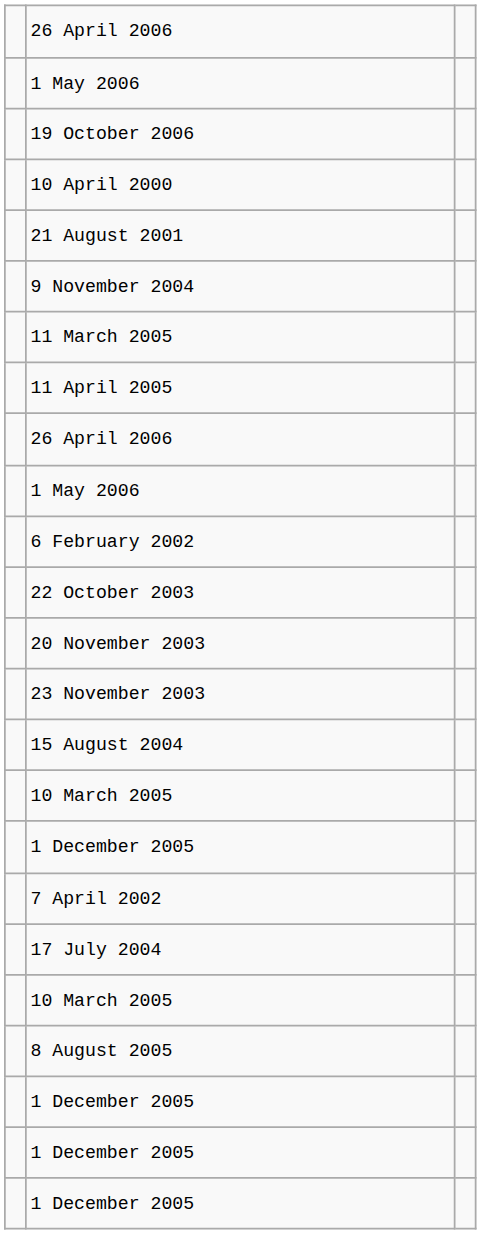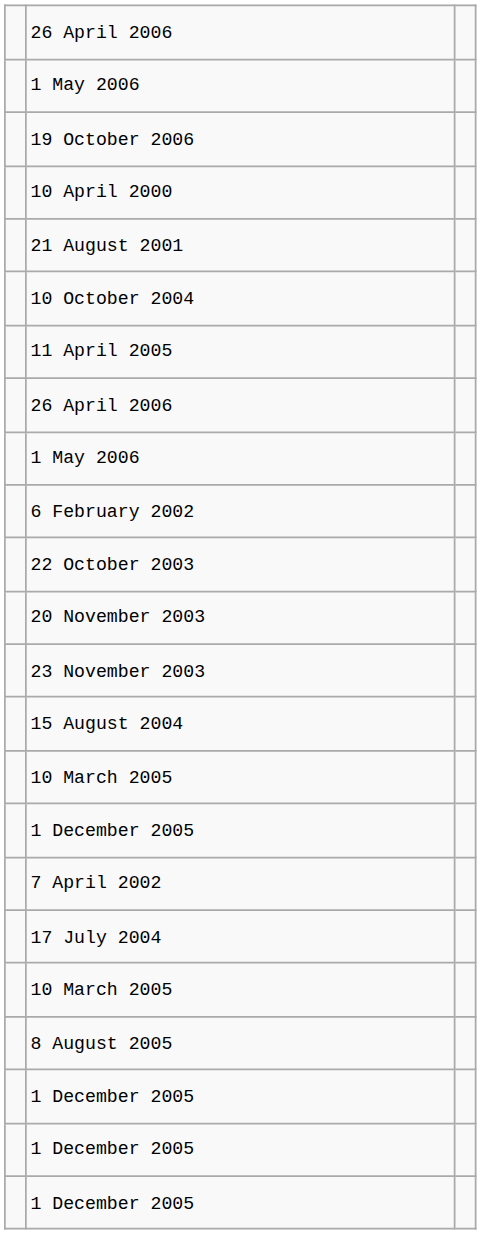 <table class="wikitable" style="font-size: 80%; float: left; width: 26em; margin-right: 1em; height: 700px">
 <tr>
 <td></td>
 <td>26 April 2006</td>
 <td></td>
 </tr>
 <tr>
 <td></td>
 <td>1 May 2006</td>
 <td></td>
 </tr>
 <tr>
 <td></td>
 <td>19 October 2006</td>
 <td></td>
 </tr>
 <tr>
 <td></td>
 <td>10 April 2000</td>
 <td></td>
 </tr>
 <tr>
 <td></td>
 <td>21 August 2001</td>
 <td></td>
 </tr>
 <tr>
 <td></td>
-<td>9 November 2004</td>
-<td></td>
-</tr>
-<tr>
-<td></td>
-<td>11 March 2005</td>
+<td>10 October 2004</td>
 <td></td>
 </tr>
 <tr>
 <td></td>
 <td>11 April 2005</td>
 <td></td>
 </tr>
 <tr>
 <td></td>
 <td>26 April 2006</td>
 <td></td>
 </tr>
 <tr>
 <td></td>
 <td>1 May 2006</td>
 <td></td>
 </tr>
 <tr>
 <td></td>
 <td>6 February 2002</td>
 <td></td>
 </tr>
 <tr>
 <td></td>
 <td>22 October 2003</td>
 <td></td>
 </tr>
 <tr>
 <td></td>
 <td>20 November 2003</td>
 <td></td>
 </tr>
 <tr>
 <td></td>
 <td>23 November 2003</td>
 <td></td>
 </tr>
 <tr>
 <td></td>
 <td>15 August 2004</td>
 <td></td>
 </tr>
 <tr>
 <td></td>
 <td>10 March 2005</td>
 <td></td>
 </tr>
 <tr>
 <td></td>
 <td>1 December 2005</td>
 <td></td>
 </tr>
 <tr>
 <td></td>
 <td>7 April 2002</td>
 <td></td>
 </tr>
 <tr>
 <td></td>
 <td>17 July 2004</td>
 <td></td>
 </tr>
 <tr>
 <td></td>
 <td>10 March 2005</td>
 <td></td>
 </tr>
 <tr>
 <td></td>
 <td>8 August 2005</td>
 <td></td>
 </tr>
 <tr>
 <td></td>
 <td>1 December 2005</td>
 <td></td>
 </tr>
 <tr>
 <td></td>
 <td>1 December 2005</td>
 <td></td>
 </tr>
 <tr>
 <td></td>
 <td>1 December 2005</td>
 <td></td>
 </tr>
 </table>
